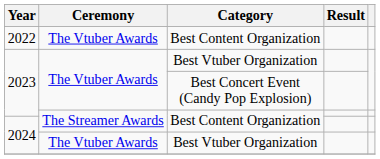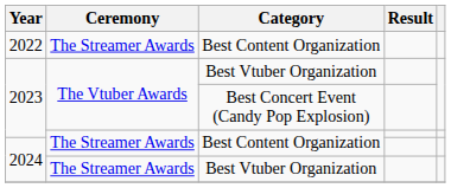 <table class="wikitable" style="text-align:center;">
 <tr>
 <th>Year</th>
 <th>Ceremony</th>
 <th>Category</th>
 <th>Result</th>
 <th></th>
 </tr>
 <tr>
 <td rowspan="1">2022</td>
-<td rowspan="1"><a href='#'>The Vtuber Awards</a></td>
+<td><a href='#'>The Streamer Awards</a></td>
 <td>Best Content Organization</td>
 <td></td>
 <td></td>
 </tr>
 <tr>
 <td rowspan="3">2023</td>
 <td rowspan="2"><a href='#'>The Vtuber Awards</a></td>
 <td>Best Vtuber Organization</td>
 <td></td>
 <td rowspan="2"></td>
 </tr>
 <tr>
 <td>Best Concert Event<br>(Candy Pop Explosion)</td>
 <td></td>
 </tr>
 <tr>
 <td rowspan="2"><a href='#'>The Streamer Awards</a></td>
 <td rowspan="2">Best Content Organization</td>
 <td></td>
 <td></td>
 </tr>
 <tr>
 <td rowspan="2">2024</td>
 <td></td>
 <td></td>
 </tr>
 <tr>
-<td rowspan="1"><a href='#'>The Vtuber Awards</a></td>
+<td><a href='#'>The Streamer Awards</a></td>
 <td>Best Vtuber Organization</td>
 <td></td>
 <td rowspan="1"></td>
 </tr>
 <tr>
 </tr>
 </table>
